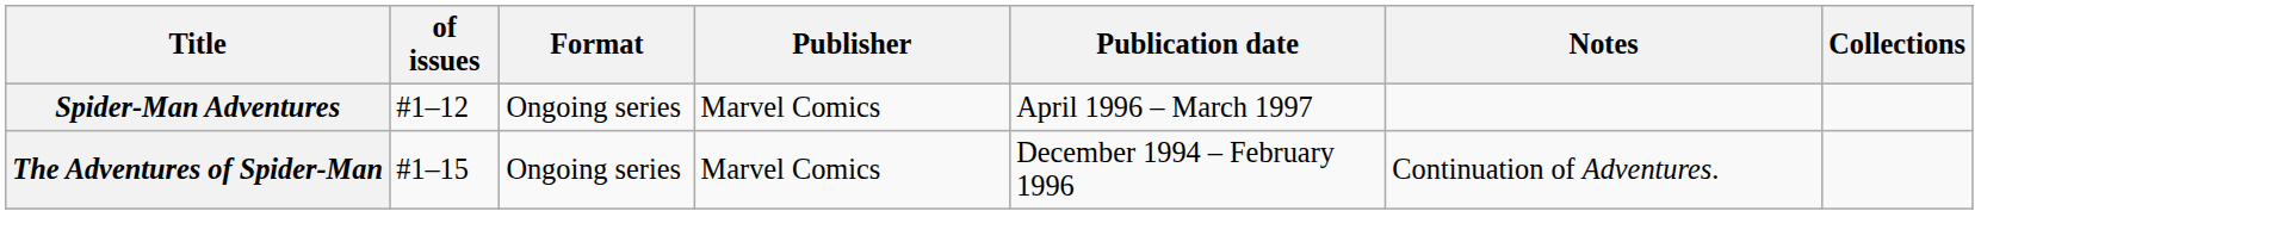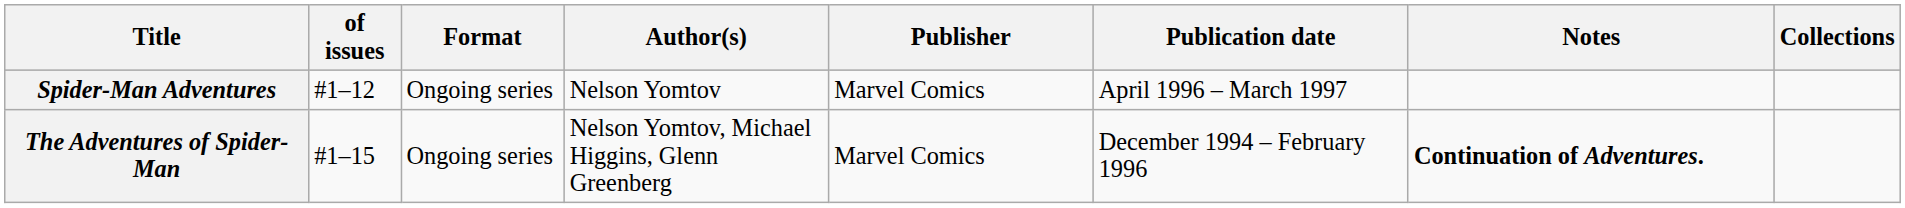 <table class="wikitable">
 <tr>
 <th>Title</th>
 <th style="width:40pt"> of issues</th>
 <th style="width:75pt">Format</th>
+<th style="width:125pt">Author(s)</th>
 <th style="width:125pt">Publisher</th>
 <th style="width:150pt">Publication date</th>
 <th style="width:175pt">Notes</th>
 <th>Collections</th>
 </tr>
 <tr>
 <th><em>Spider-Man Adventures</em></th>
 <td>#1–12</td>
 <td>Ongoing series</td>
+<td>Nelson Yomtov</td>
 <td>Marvel Comics</td>
 <td>April 1996 – March 1997</td>
 <td></td>
 <td></td>
 </tr>
 <tr>
 <th><em>The Adventures of Spider-Man</em></th>
 <td>#1–15</td>
 <td>Ongoing series</td>
+<td>Nelson Yomtov, Michael Higgins, Glenn Greenberg</td>
 <td>Marvel Comics</td>
 <td>December 1994 – February 1996</td>
-<td>Continuation of <em>Adventures</em>.</td>
+<td><strong>Continuation of <em>Adventures</em>.</strong></td>
 <td></td>
 </tr>
 </table>
